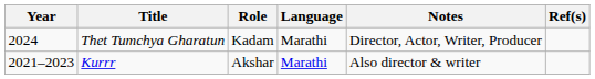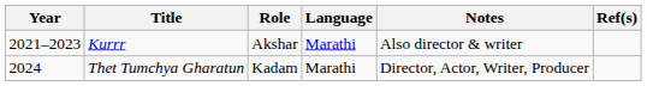 <table class="wikitable">
 <tr>
 <th>Year</th>
 <th>Title</th>
 <th>Role</th>
 <th>Language</th>
 <th>Notes</th>
 <th>Ref(s)</th>
 </tr>
 <tr>
+<td>2021–2023</td>
+<td><em><a href='#'>Kurrr</a></em></td>
+<td>Akshar</td>
+<td><a href='#'>Marathi</a></td>
+<td>Also director & writer</td>
+<td></td>
+</tr>
+<tr>
 <td>2024</td>
 <td><em>Thet Tumchya Gharatun</em></td>
 <td>Kadam</td>
 <td>Marathi</td>
 <td>Director, Actor, Writer, Producer</td>
 <td></td>
 </tr>
-<tr>
-<td>2021–2023</td>
-<td><em><a href='#'>Kurrr</a></em></td>
-<td>Akshar</td>
-<td><a href='#'>Marathi</a></td>
-<td>Also director & writer</td>
-<td></td>
-</tr>
 </table>
